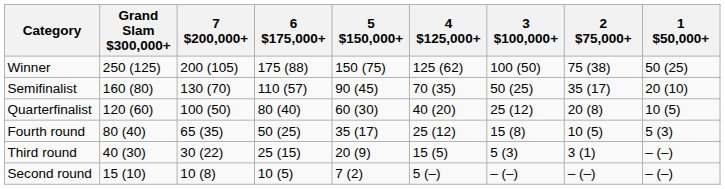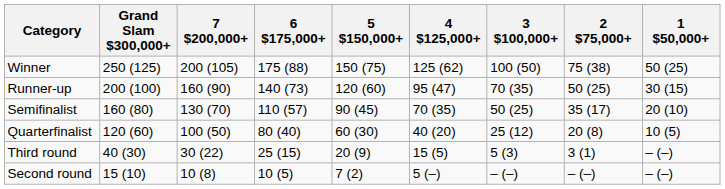 <table class="wikitable" style="font-size:95%;">
 <tr>
 <th width=100>Category</th>
 <th width=80>Grand Slam <br> $300,000+</th>
 <th width=80>7 <br> $200,000+</th>
 <th width=80>6 <br> $175,000+</th>
 <th width=80>5 <br> $150,000+</th>
 <th width=80>4 <br> $125,000+</th>
 <th width=80>3 <br> $100,000+</th>
 <th width=80>2 <br> $75,000+</th>
 <th width=80>1 <br> $50,000+</th>
 </tr>
 <tr>
 <td>Winner</td>
 <td>250 (125)</td>
 <td>200 (105)</td>
 <td>175 (88)</td>
 <td>150 (75)</td>
 <td>125 (62)</td>
 <td>100 (50)</td>
 <td>75 (38)</td>
 <td>50 (25)</td>
 </tr>
 <tr>
+<td>Runner-up</td>
+<td>200 (100)</td>
+<td>160 (90)</td>
+<td>140 (73)</td>
+<td>120 (60)</td>
+<td>95 (47)</td>
+<td>70 (35)</td>
+<td>50 (25)</td>
+<td>30 (15)</td>
+</tr>
+<tr>
 <td>Semifinalist</td>
 <td>160 (80)</td>
 <td>130 (70)</td>
 <td>110 (57)</td>
 <td>90 (45)</td>
 <td>70 (35)</td>
 <td>50 (25)</td>
 <td>35 (17)</td>
 <td>20 (10)</td>
 </tr>
 <tr>
 <td>Quarterfinalist</td>
 <td>120 (60)</td>
 <td>100 (50)</td>
 <td>80 (40)</td>
 <td>60 (30)</td>
 <td>40 (20)</td>
 <td>25 (12)</td>
 <td>20 (8)</td>
 <td>10 (5)</td>
-</tr>
-<tr>
-<td>Fourth round</td>
-<td>80 (40)</td>
-<td>65 (35)</td>
-<td>50 (25)</td>
-<td>35 (17)</td>
-<td>25 (12)</td>
-<td>15 (8)</td>
-<td>10 (5)</td>
-<td>5 (3)</td>
 </tr>
 <tr>
 <td>Third round</td>
 <td>40 (30)</td>
 <td>30 (22)</td>
 <td>25 (15)</td>
 <td>20 (9)</td>
 <td>15 (5)</td>
 <td>5 (3)</td>
 <td>3 (1)</td>
 <td>– (–)</td>
 </tr>
 <tr>
 <td>Second round</td>
 <td>15 (10)</td>
 <td>10 (8)</td>
 <td>10 (5)</td>
 <td>7 (2)</td>
 <td>5 (–)</td>
 <td>– (–)</td>
 <td>– (–)</td>
 <td>– (–)</td>
 </tr>
 </table>
